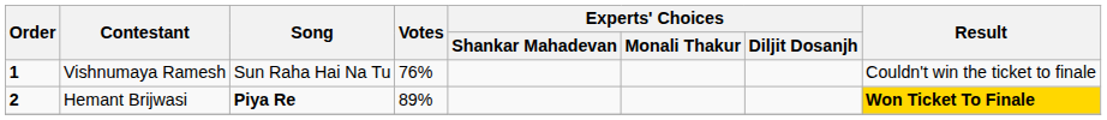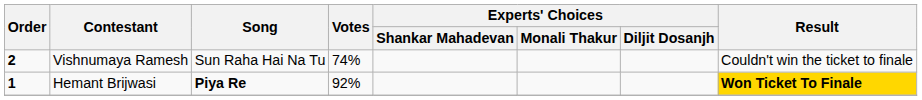 <table class="wikitable sortable mw-collapsible">
 <tr>
 <th rowspan="2">Order</th>
 <th rowspan="2">Contestant</th>
 <th rowspan="2">Song</th>
 <th rowspan="2">Votes</th>
 <th colspan="3">Experts' Choices</th>
 <th rowspan="2">Result</th>
 </tr>
 <tr>
 <th>Shankar Mahadevan</th>
 <th>Monali Thakur</th>
 <th>Diljit Dosanjh</th>
 </tr>
 <tr>
-<td><strong>1</strong></td>
+<td><strong>2</strong></td>
 <td>Vishnumaya Ramesh</td>
 <td>Sun Raha Hai Na Tu</td>
-<td>76%</td>
+<td>74%</td>
 <td></td>
 <td></td>
 <td></td>
 <td>Couldn't win the ticket to finale</td>
 </tr>
 <tr>
-<td><strong>2</strong></td>
+<td><strong>1</strong></td>
 <td>Hemant Brijwasi</td>
 <td><strong>Piya Re</strong></td>
-<td>89%</td>
+<td>92%</td>
 <td></td>
 <td></td>
 <td></td>
 <td bgcolor=gold><strong>Won Ticket To Finale</strong></td>
 </tr>
 <tr>
 </tr>
 </table>
